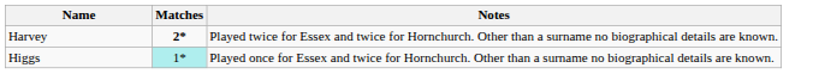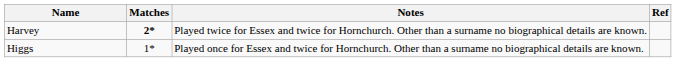 <table class="wikitable">
 <tr>
 <th style="width:170px">Name</th>
 <th>Matches</th>
 <th>Notes</th>
+<th>Ref</th>
 </tr>
 <tr>
 <td>Harvey</td>
 <td align=center><strong>2*</strong></td>
 <td>Played twice for Essex and twice for Hornchurch. Other than a surname no biographical details are known.</td>
+<td></td>
 </tr>
 <tr>
 <td>Higgs</td>
-<td align=center style="background: paleturquoise;">1*</td>
+<td align=center>1*</td>
 <td>Played once for Essex and twice for Hornchurch. Other than a surname no biographical details are known.</td>
+<td></td>
 </tr>
 </table>
